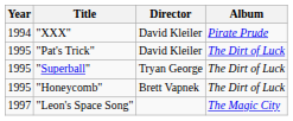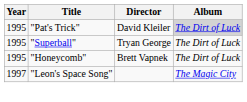 <table class="wikitable">
 <tr>
 <th>Year</th>
 <th>Title</th>
 <th>Director</th>
 <th>Album</th>
 </tr>
 <tr>
-<td>1994</td>
-<td>"XXX"</td>
-<td>David Kleiler</td>
-<td><em><a href='#'>Pirate Prude</a></em></td>
-</tr>
-<tr>
 <td>1995</td>
 <td>"Pat's Trick"</td>
 <td>David Kleiler</td>
-<td><em><a href='#'>The Dirt of Luck</a></em></td>
+<td style="background: lightgrey;"><em><a href='#'>The Dirt of Luck</a></em></td>
 </tr>
 <tr>
 <td>1995</td>
 <td>"<a href='#'>Superball</a>"</td>
 <td>Tryan George</td>
 <td><em>The Dirt of Luck</em></td>
 </tr>
 <tr>
 <td>1995</td>
 <td>"Honeycomb"</td>
 <td>Brett Vapnek</td>
 <td><em>The Dirt of Luck</em></td>
 </tr>
 <tr>
 <td>1997</td>
 <td>"Leon's Space Song"</td>
 <td></td>
 <td><em><a href='#'>The Magic City</a></em></td>
 </tr>
 </table>
